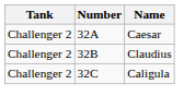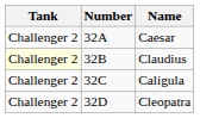 <table class="wikitable">
 <tr>
 <th>Tank</th>
 <th>Number</th>
 <th>Name</th>
 </tr>
 <tr>
 <td>Challenger 2</td>
 <td>32A</td>
 <td>Caesar</td>
 </tr>
 <tr>
-<td>Challenger 2</td>
+<td style="background: lightyellow;">Challenger 2</td>
 <td>32B</td>
 <td>Claudius</td>
 </tr>
 <tr>
 <td>Challenger 2</td>
 <td>32C</td>
 <td>Caligula</td>
 </tr>
+<tr>
+<td>Challenger 2</td>
+<td>32D</td>
+<td>Cleopatra</td>
+</tr>
 </table>
